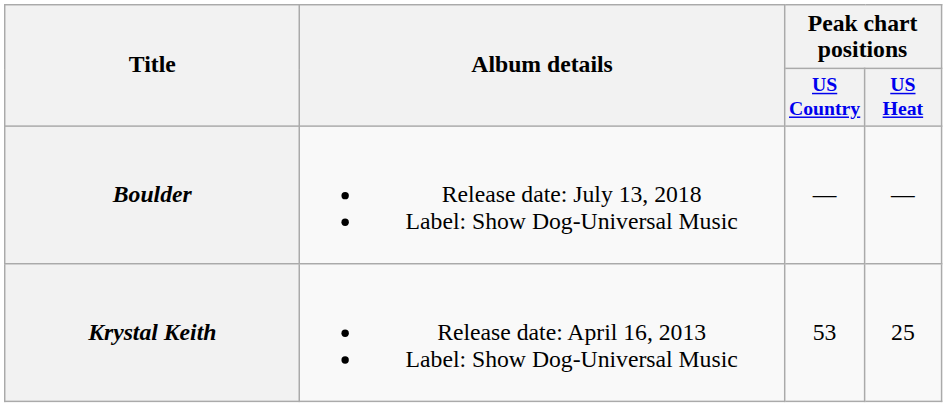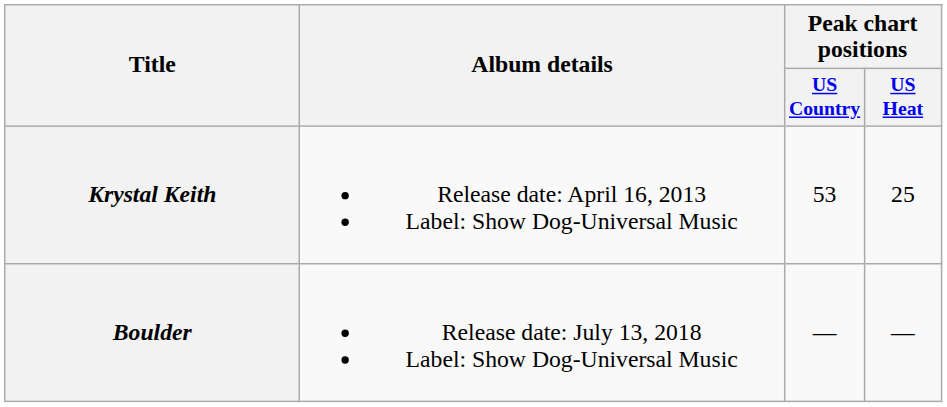 <table class="wikitable plainrowheaders" style="text-align:center;">
 <tr>
 <th rowspan="2" style="width:12em;">Title</th>
 <th rowspan="2" style="width:20em;">Album details</th>
 <th colspan="2">Peak chart<br>positions</th>
 </tr>
 <tr style="font-size:smaller;">
 <th style="width:45px;"><a href='#'>US Country</a></th>
 <th style="width:45px;"><a href='#'>US Heat</a></th>
 </tr>
 <tr>
+<th scope="row"><em>Krystal Keith</em></th>
+<td><br><ul><li>Release date: April 16, 2013</li><li>Label: Show Dog-Universal Music</li></ul></td>
+<td>53</td>
+<td>25</td>
+</tr>
+<tr>
 <th scope="row"><em>Boulder</em></th>
 <td><br><ul><li>Release date: July 13, 2018</li><li>Label: Show Dog-Universal Music</li></ul></td>
 <td>—</td>
 <td>—</td>
 </tr>
-<tr>
-<th scope="row"><em>Krystal Keith</em></th>
-<td><br><ul><li>Release date: April 16, 2013</li><li>Label: Show Dog-Universal Music</li></ul></td>
-<td>53</td>
-<td>25</td>
-</tr>
 </table>
